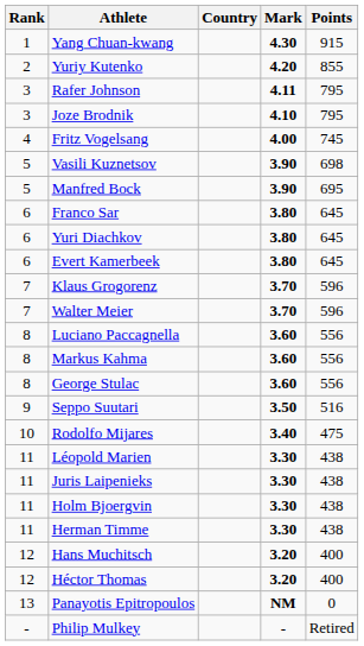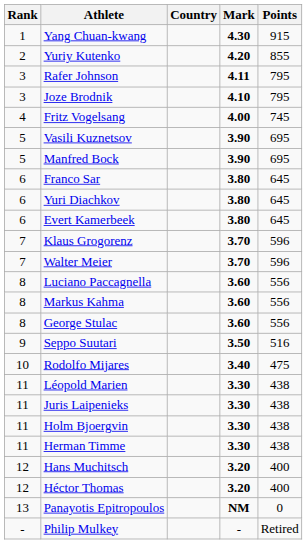 <table class="wikitable sortable" style="text-align:center">
 <tr>
 <th>Rank</th>
 <th>Athlete</th>
 <th>Country</th>
 <th>Mark</th>
 <th>Points</th>
 </tr>
 <tr>
 <td>1</td>
 <td align=left><a href='#'>Yang Chuan-kwang</a></td>
 <td align=left></td>
 <td><strong>4.30</strong></td>
 <td>915</td>
 </tr>
 <tr>
 <td>2</td>
 <td align=left><a href='#'>Yuriy Kutenko</a></td>
 <td align=left></td>
 <td><strong>4.20</strong></td>
 <td>855</td>
 </tr>
 <tr>
 <td>3</td>
 <td align=left><a href='#'>Rafer Johnson</a></td>
 <td align=left></td>
 <td><strong>4.11</strong></td>
 <td>795</td>
 </tr>
 <tr>
 <td>3</td>
 <td align=left><a href='#'>Joze Brodnik</a></td>
 <td align=left></td>
 <td><strong>4.10</strong></td>
 <td>795</td>
 </tr>
 <tr>
 <td>4</td>
 <td align=left><a href='#'>Fritz Vogelsang</a></td>
 <td align=left></td>
 <td><strong>4.00</strong></td>
 <td>745</td>
 </tr>
 <tr>
 <td>5</td>
 <td align=left><a href='#'>Vasili Kuznetsov</a></td>
 <td align=left></td>
 <td><strong>3.90</strong></td>
-<td>698</td>
+<td>695</td>
 </tr>
 <tr>
 <td>5</td>
 <td align=left><a href='#'>Manfred Bock</a></td>
 <td align=left></td>
 <td><strong>3.90</strong></td>
 <td>695</td>
 </tr>
 <tr>
 <td>6</td>
 <td align=left><a href='#'>Franco Sar</a></td>
 <td align=left></td>
 <td><strong>3.80</strong></td>
 <td>645</td>
 </tr>
 <tr>
 <td>6</td>
 <td align=left><a href='#'>Yuri Diachkov</a></td>
 <td align=left></td>
 <td><strong>3.80</strong></td>
 <td>645</td>
 </tr>
 <tr>
 <td>6</td>
 <td align=left><a href='#'>Evert Kamerbeek</a></td>
 <td align=left></td>
 <td><strong>3.80</strong></td>
 <td>645</td>
 </tr>
 <tr>
 <td>7</td>
 <td align=left><a href='#'>Klaus Grogorenz</a></td>
 <td align=left></td>
 <td><strong>3.70</strong></td>
 <td>596</td>
 </tr>
 <tr>
 <td>7</td>
 <td align=left><a href='#'>Walter Meier</a></td>
 <td align=left></td>
 <td><strong>3.70</strong></td>
 <td>596</td>
 </tr>
 <tr>
 <td>8</td>
 <td align=left><a href='#'>Luciano Paccagnella</a></td>
 <td align=left></td>
 <td><strong>3.60</strong></td>
 <td>556</td>
 </tr>
 <tr>
 <td>8</td>
 <td align=left><a href='#'>Markus Kahma</a></td>
 <td align=left></td>
 <td><strong>3.60</strong></td>
 <td>556</td>
 </tr>
 <tr>
 <td>8</td>
 <td align=left><a href='#'>George Stulac</a></td>
 <td align=left></td>
 <td><strong>3.60</strong></td>
 <td>556</td>
 </tr>
 <tr>
 <td>9</td>
 <td align=left><a href='#'>Seppo Suutari</a></td>
 <td align=left></td>
 <td><strong>3.50</strong></td>
 <td>516</td>
 </tr>
 <tr>
 <td>10</td>
 <td align=left><a href='#'>Rodolfo Mijares</a></td>
 <td align=left></td>
 <td><strong>3.40</strong></td>
 <td>475</td>
 </tr>
 <tr>
 <td>11</td>
 <td align=left><a href='#'>Léopold Marien</a></td>
 <td align=left></td>
 <td><strong>3.30</strong></td>
 <td>438</td>
 </tr>
 <tr>
 <td>11</td>
 <td align=left><a href='#'>Juris Laipenieks</a></td>
 <td align=left></td>
 <td><strong>3.30</strong></td>
 <td>438</td>
 </tr>
 <tr>
 <td>11</td>
 <td align=left><a href='#'>Holm Bjoergvin</a></td>
 <td align=left></td>
 <td><strong>3.30</strong></td>
 <td>438</td>
 </tr>
 <tr>
 <td>11</td>
 <td align=left><a href='#'>Herman Timme</a></td>
 <td align=left></td>
 <td><strong>3.30</strong></td>
 <td>438</td>
 </tr>
 <tr>
 <td>12</td>
 <td align=left><a href='#'>Hans Muchitsch</a></td>
 <td align=left></td>
 <td><strong>3.20</strong></td>
 <td>400</td>
 </tr>
 <tr>
 <td>12</td>
 <td align=left><a href='#'>Héctor Thomas</a></td>
 <td align=left></td>
 <td><strong>3.20</strong></td>
 <td>400</td>
 </tr>
 <tr>
 <td>13</td>
 <td align=left><a href='#'>Panayotis Epitropoulos</a></td>
 <td align=left></td>
 <td><strong>NM</strong></td>
 <td>0</td>
 </tr>
 <tr>
 <td>-</td>
 <td align=left><a href='#'>Philip Mulkey</a></td>
 <td align=left></td>
 <td>-</td>
 <td>Retired</td>
 </tr>
 </table>
